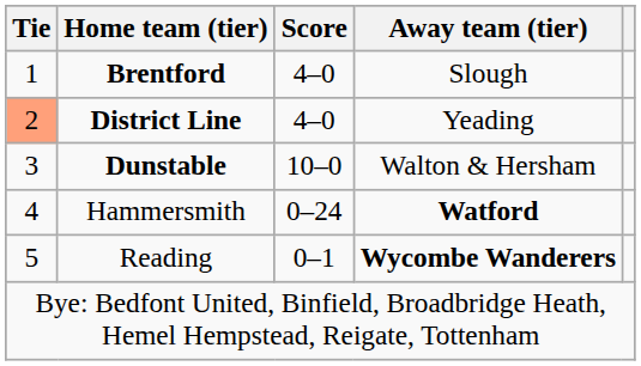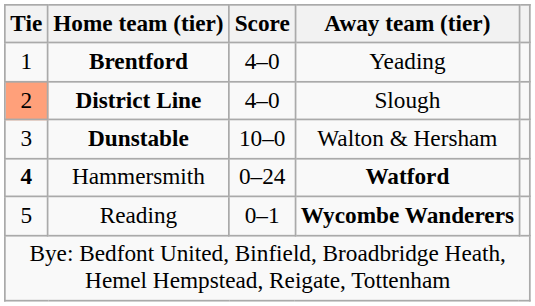 <table class="wikitable" style="text-align:center; font-size:85%">
 <tr>
 <th>Tie</th>
 <th>Home team (tier)</th>
 <th>Score</th>
 <th>Away team (tier)</th>
 <th></th>
 </tr>
 <tr>
 <td align="center">1</td>
 <td><strong>Brentford</strong></td>
 <td align="center">4–0</td>
-<td>Slough</td>
+<td>Yeading</td>
 <td></td>
 </tr>
 <tr>
 <td align="center" style="background: lightsalmon;">2</td>
 <td><strong>District Line</strong></td>
 <td align="center">4–0</td>
-<td>Yeading</td>
+<td>Slough</td>
 <td></td>
 </tr>
 <tr>
 <td align="center">3</td>
 <td><strong>Dunstable</strong></td>
 <td align="center">10–0</td>
 <td>Walton & Hersham</td>
 <td></td>
 </tr>
 <tr>
-<td align="center">4</td>
+<td align="center"><strong>4</strong></td>
 <td>Hammersmith</td>
 <td align="center">0–24</td>
 <td><strong>Watford</strong></td>
 <td></td>
 </tr>
 <tr>
 <td align="center">5</td>
 <td>Reading</td>
 <td align="center">0–1</td>
 <td><strong>Wycombe Wanderers</strong></td>
 <td></td>
 </tr>
 <tr>
 <td colspan="5" align="center">Bye: Bedfont United, Binfield, Broadbridge Heath,<br>Hemel Hempstead, Reigate, Tottenham</td>
 </tr>
 </table>
